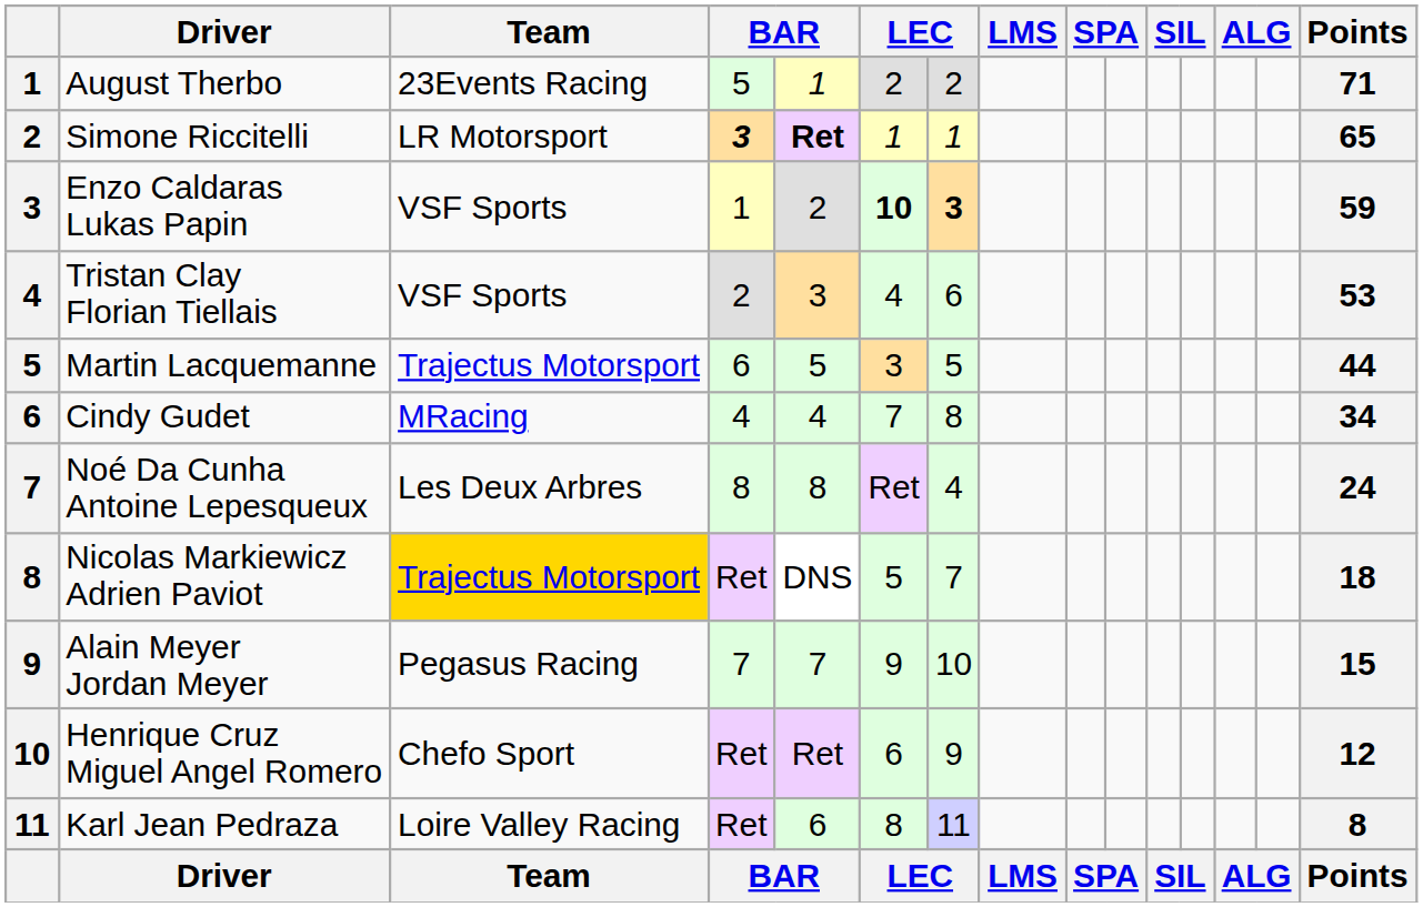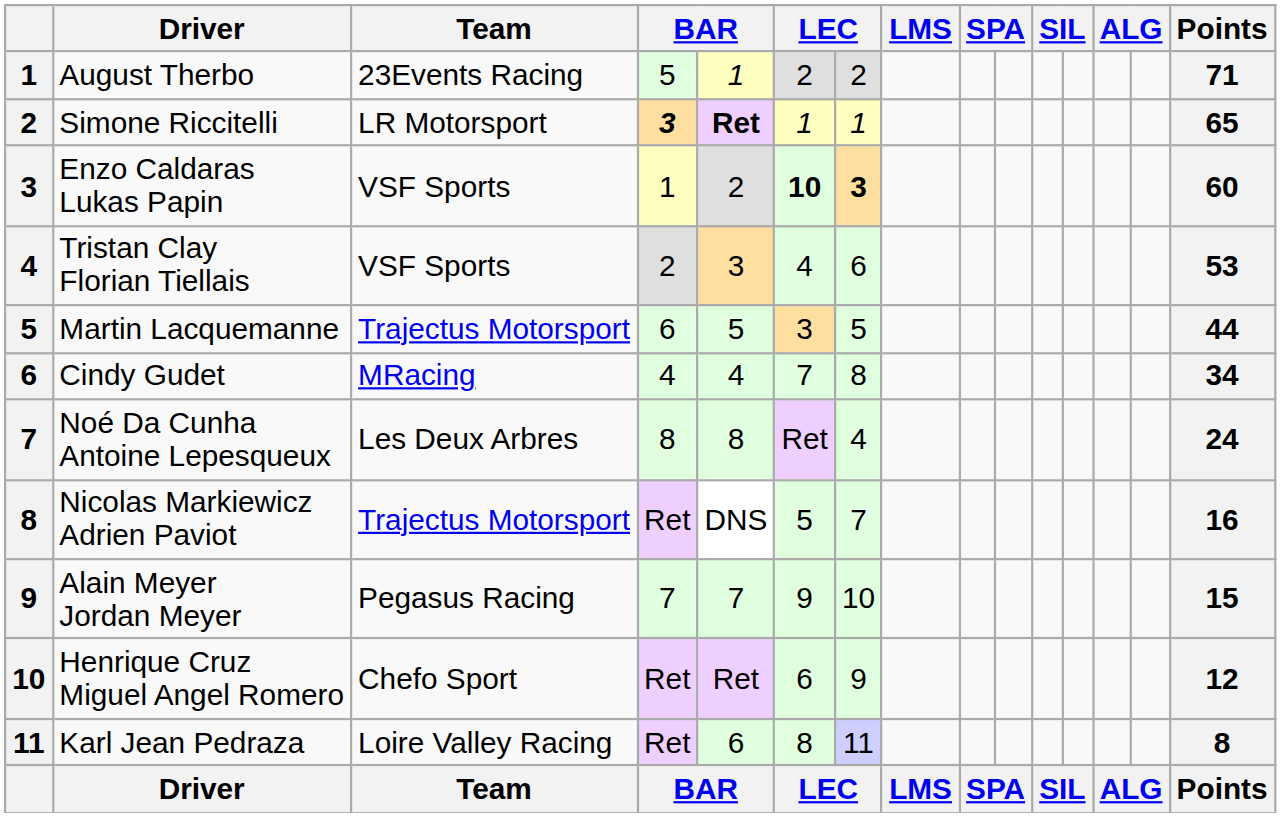 <table class="wikitable" style="font-size: 85%; text-align:center">
 <tr>
 <th></th>
 <th>Driver</th>
 <th>Team</th>
 <th colspan="2"><a href='#'>BAR</a><br></th>
 <th colspan="2"><a href='#'>LEC</a><br></th>
 <th><a href='#'>LMS</a><br></th>
 <th colspan="2"><a href='#'>SPA</a><br></th>
 <th colspan="2"><a href='#'>SIL</a><br></th>
 <th colspan="2"><a href='#'>ALG</a><br></th>
 <th>Points</th>
 </tr>
 <tr>
 <th>1</th>
 <td align="left"> August Therbo</td>
 <td align="left"> 23Events Racing</td>
 <td style="background:#dfffdf;">5</td>
 <td style="background:#ffffbf;"><em>1</em></td>
 <td style="background:#dfdfdf;">2</td>
 <td style="background:#dfdfdf;">2</td>
 <td></td>
 <td></td>
 <td></td>
 <td></td>
 <td></td>
 <td></td>
 <td></td>
 <th>71</th>
 </tr>
 <tr>
 <th>2</th>
 <td align="left"> Simone Riccitelli</td>
 <td align="left"> LR Motorsport</td>
 <td style="background:#ffdf9f;"><strong><em>3</em></strong></td>
 <td style="background:#efcfff;"><strong>Ret</strong></td>
 <td style="background:#ffffbf;"><em>1</em></td>
 <td style="background:#ffffbf;"><em>1</em></td>
 <td></td>
 <td></td>
 <td></td>
 <td></td>
 <td></td>
 <td></td>
 <td></td>
 <th>65</th>
 </tr>
 <tr>
 <th>3</th>
 <td align="left"> Enzo Caldaras<br> Lukas Papin</td>
 <td align="left"> VSF Sports</td>
 <td style="background:#ffffbf;">1</td>
 <td style="background:#dfdfdf;">2</td>
 <td style="background:#dfffdf;"><strong>10</strong></td>
 <td style="background:#ffdf9f;"><strong>3</strong></td>
 <td></td>
 <td></td>
 <td></td>
 <td></td>
 <td></td>
 <td></td>
 <td></td>
-<th>59</th>
+<th>60</th>
 </tr>
 <tr>
 <th>4</th>
 <td align="left"> Tristan Clay<br> Florian Tiellais</td>
 <td align="left"> VSF Sports</td>
 <td style="background:#dfdfdf;">2</td>
 <td style="background:#ffdf9f;">3</td>
 <td style="background:#dfffdf;">4</td>
 <td style="background:#dfffdf;">6</td>
 <td></td>
 <td></td>
 <td></td>
 <td></td>
 <td></td>
 <td></td>
 <td></td>
 <th>53</th>
 </tr>
 <tr>
 <th>5</th>
 <td align="left"> Martin Lacquemanne</td>
 <td align="left"> <a href='#'>Trajectus Motorsport</a></td>
 <td style="background:#dfffdf;">6</td>
 <td style="background:#dfffdf;">5</td>
 <td style="background:#ffdf9f;">3</td>
 <td style="background:#dfffdf;">5</td>
 <td></td>
 <td></td>
 <td></td>
 <td></td>
 <td></td>
 <td></td>
 <td></td>
 <th>44</th>
 </tr>
 <tr>
 <th>6</th>
 <td align="left"> Cindy Gudet</td>
 <td align="left"> <a href='#'>MRacing</a></td>
 <td style="background:#dfffdf;">4</td>
 <td style="background:#dfffdf;">4</td>
 <td style="background:#dfffdf;">7</td>
 <td style="background:#dfffdf;">8</td>
 <td></td>
 <td></td>
 <td></td>
 <td></td>
 <td></td>
 <td></td>
 <td></td>
 <th>34</th>
 </tr>
 <tr>
 <th>7</th>
 <td align="left"> Noé Da Cunha<br> Antoine Lepesqueux</td>
 <td align="left"> Les Deux Arbres</td>
 <td style="background:#dfffdf;">8</td>
 <td style="background:#dfffdf;">8</td>
 <td style="background:#efcfff;">Ret</td>
 <td style="background:#dfffdf;">4</td>
 <td></td>
 <td></td>
 <td></td>
 <td></td>
 <td></td>
 <td></td>
 <td></td>
 <th>24</th>
 </tr>
 <tr>
 <th>8</th>
 <td align="left"> Nicolas Markiewicz<br> Adrien Paviot</td>
-<td align="left" style="background: gold;"> <a href='#'>Trajectus Motorsport</a></td>
+<td align="left"> <a href='#'>Trajectus Motorsport</a></td>
 <td style="background:#efcfff;">Ret</td>
 <td style="background:#ffffff;">DNS</td>
 <td style="background:#dfffdf;">5</td>
 <td style="background:#dfffdf;">7</td>
 <td></td>
 <td></td>
 <td></td>
 <td></td>
 <td></td>
 <td></td>
 <td></td>
-<th>18</th>
+<th>16</th>
 </tr>
 <tr>
 <th>9</th>
 <td align="left"> Alain Meyer<br> Jordan Meyer</td>
 <td align="left"> Pegasus Racing</td>
 <td style="background:#dfffdf;">7</td>
 <td style="background:#dfffdf;">7</td>
 <td style="background:#dfffdf;">9</td>
 <td style="background:#dfffdf;">10</td>
 <td></td>
 <td></td>
 <td></td>
 <td></td>
 <td></td>
 <td></td>
 <td></td>
 <th>15</th>
 </tr>
 <tr>
 <th>10</th>
 <td align="left"> Henrique Cruz<br> Miguel Angel Romero</td>
 <td align="left"> Chefo Sport</td>
 <td style="background:#efcfff;">Ret</td>
 <td style="background:#efcfff;">Ret</td>
 <td style="background:#dfffdf;">6</td>
 <td style="background:#dfffdf;">9</td>
 <td></td>
 <td></td>
 <td></td>
 <td></td>
 <td></td>
 <td></td>
 <td></td>
 <th>12</th>
 </tr>
 <tr>
 <th>11</th>
 <td align="left"> Karl Jean Pedraza</td>
 <td align="left"> Loire Valley Racing</td>
 <td style="background:#efcfff;">Ret</td>
 <td style="background:#dfffdf;">6</td>
 <td style="background:#dfffdf;">8</td>
 <td style="background:#cfcfff;">11</td>
 <td></td>
 <td></td>
 <td></td>
 <td></td>
 <td></td>
 <td></td>
 <td></td>
 <th>8</th>
 </tr>
 <tr>
 <th></th>
 <th>Driver</th>
 <th>Team</th>
 <th colspan="2"><a href='#'>BAR</a><br></th>
 <th colspan="2"><a href='#'>LEC</a><br></th>
 <th><a href='#'>LMS</a><br></th>
 <th colspan="2"><a href='#'>SPA</a><br></th>
 <th colspan="2"><a href='#'>SIL</a><br></th>
 <th colspan="2"><a href='#'>ALG</a><br></th>
 <th>Points</th>
 </tr>
 </table>
